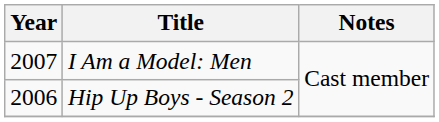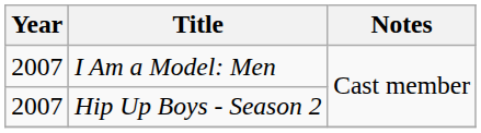 <table class="wikitable sortable">
 <tr>
 <th>Year</th>
 <th>Title</th>
 <th class="unsortable">Notes</th>
 </tr>
 <tr>
 <td>2007</td>
 <td><em>I Am a Model: Men</em></td>
 <td rowspan="2">Cast member</td>
 </tr>
 <tr>
-<td>2006</td>
+<td>2007</td>
 <td><em>Hip Up Boys - Season 2</em></td>
 </tr>
 <tr>
 </tr>
 </table>
